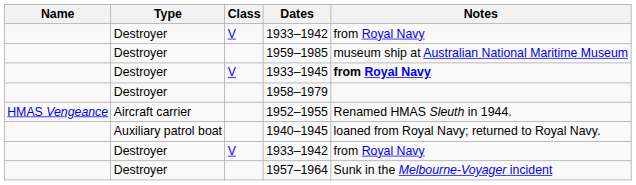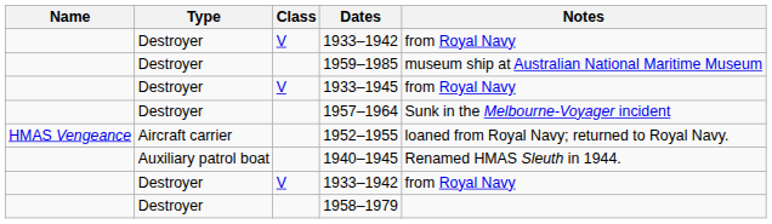 <table class="wikitable sortable" border="1">
 <tr>
 <th>Name</th>
 <th>Type</th>
 <th>Class</th>
 <th>Dates</th>
 <th>Notes</th>
 </tr>
 <tr>
 <td></td>
 <td>Destroyer</td>
 <td><a href='#'>V</a></td>
 <td>1933–1942</td>
 <td>from <a href='#'>Royal Navy</a></td>
 </tr>
 <tr>
 <td></td>
 <td>Destroyer</td>
 <td></td>
 <td>1959–1985</td>
 <td>museum ship at <a href='#'>Australian National Maritime Museum</a></td>
 </tr>
 <tr>
 <td></td>
 <td>Destroyer</td>
 <td><a href='#'>V</a></td>
 <td>1933–1945</td>
-<td><strong>from <a href='#'>Royal Navy</a></strong></td>
+<td>from <a href='#'>Royal Navy</a></td>
 </tr>
 <tr>
 <td></td>
 <td>Destroyer</td>
 <td></td>
-<td>1958–1979</td>
-<td></td>
+<td>1957–1964</td>
+<td>Sunk in the <a href='#'><em>Melbourne</em>-<em>Voyager</em> incident</a></td>
 </tr>
 <tr>
 <td><a href='#'>HMAS <em>Vengeance</em></a></td>
 <td>Aircraft carrier</td>
 <td></td>
 <td>1952–1955</td>
-<td>Renamed HMAS <em>Sleuth</em> in 1944.</td>
+<td>loaned from Royal Navy; returned to Royal Navy.</td>
 </tr>
 <tr>
 <td></td>
 <td>Auxiliary patrol boat</td>
 <td> </td>
 <td>1940–1945</td>
-<td>loaned from Royal Navy; returned to Royal Navy.</td>
+<td>Renamed HMAS <em>Sleuth</em> in 1944.</td>
 </tr>
 <tr>
 <td></td>
 <td>Destroyer</td>
 <td><a href='#'>V</a></td>
 <td>1933–1942</td>
 <td>from <a href='#'>Royal Navy</a></td>
 </tr>
 <tr>
 <td></td>
 <td>Destroyer</td>
 <td></td>
-<td>1957–1964</td>
-<td>Sunk in the <a href='#'><em>Melbourne</em>-<em>Voyager</em> incident</a></td>
+<td>1958–1979</td>
+<td></td>
 </tr>
 </table>
